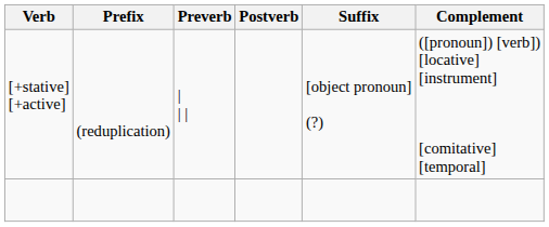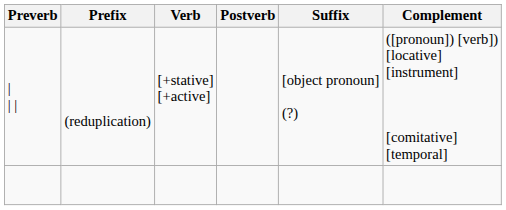 <table class="wikitable">
 <tr>
+<th>Preverb</th>
+<th>Prefix</th>
 <th>Verb</th>
-<th>Prefix</th>
-<th>Preverb</th>
 <th>Postverb</th>
 <th>Suffix</th>
 <th>Complement</th>
 </tr>
 <tr>
+<td> | <br>            |  | </td>
+<td><br><br><br>(reduplication)</td>
 <td>[+stative]<br>[+active]<br><br></td>
-<td><br><br><br>(reduplication)</td>
-<td> | <br>            |  | </td>
 <td><br><br></td>
 <td>[object pronoun]<br><br>(?)</td>
 <td>([pronoun])  [verb])<br>[locative]<br>[instrument]<br><br><br><br>[comitative]<br>[temporal]</td>
 </tr>
 <tr>
+<td><br><br></td>
 <td></td>
 <td></td>
-<td><br><br></td>
 <td></td>
 <td></td>
 <td></td>
 </tr>
 </table>
